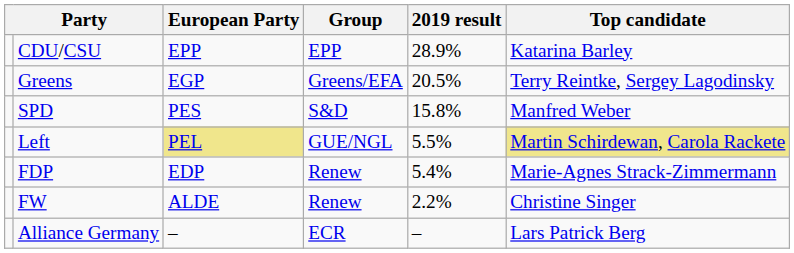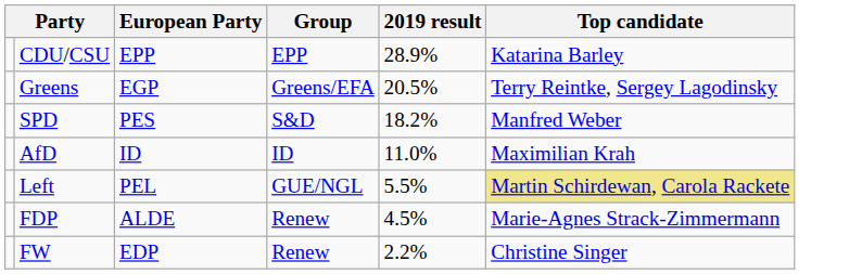 <table class="wikitable">
 <tr>
 <th Colspan=2>Party</th>
 <th>European Party</th>
 <th>Group</th>
 <th>2019 result</th>
 <th>Top candidate</th>
 </tr>
 <tr>
 <td bgcolor= ></td>
 <td><a href='#'>CDU</a>/<a href='#'>CSU</a></td>
 <td><a href='#'>EPP</a></td>
 <td><a href='#'>EPP</a></td>
 <td>28.9%</td>
 <td><a href='#'>Katarina Barley</a></td>
 </tr>
 <tr>
 <td bgcolor= ></td>
 <td><a href='#'>Greens</a></td>
 <td><a href='#'>EGP</a></td>
 <td><a href='#'>Greens/EFA</a></td>
 <td>20.5%</td>
 <td><a href='#'>Terry Reintke</a>, <a href='#'>Sergey Lagodinsky</a></td>
 </tr>
 <tr>
 <td bgcolor= ></td>
 <td><a href='#'>SPD</a></td>
 <td><a href='#'>PES</a></td>
 <td><a href='#'>S&D</a></td>
-<td>15.8%</td>
+<td>18.2%</td>
 <td><a href='#'>Manfred Weber</a></td>
 </tr>
 <tr>
 <td bgcolor= ></td>
+<td><a href='#'>AfD</a></td>
+<td><a href='#'>ID</a></td>
+<td><a href='#'>ID</a></td>
+<td>11.0%</td>
+<td><a href='#'>Maximilian Krah</a></td>
+</tr>
+<tr>
+<td bgcolor= ></td>
 <td><a href='#'>Left</a></td>
-<td style="background: khaki;"><a href='#'>PEL</a></td>
+<td><a href='#'>PEL</a></td>
 <td><a href='#'>GUE/NGL</a></td>
 <td>5.5%</td>
 <td style="background: khaki;"><a href='#'>Martin Schirdewan</a>, <a href='#'>Carola Rackete</a></td>
 </tr>
 <tr>
 <td bgcolor= ></td>
 <td><a href='#'>FDP</a></td>
-<td><a href='#'>EDP</a></td>
+<td><a href='#'>ALDE</a></td>
 <td><a href='#'>Renew</a></td>
-<td>5.4%</td>
+<td>4.5%</td>
 <td><a href='#'>Marie-Agnes Strack-Zimmermann</a></td>
 </tr>
 <tr>
 <td bgcolor= ></td>
 <td><a href='#'>FW</a></td>
-<td><a href='#'>ALDE</a></td>
+<td><a href='#'>EDP</a></td>
 <td><a href='#'>Renew</a></td>
 <td>2.2%</td>
 <td><a href='#'>Christine Singer</a></td>
 </tr>
-<tr>
-<td bgcolor= ></td>
-<td><a href='#'>Alliance Germany</a></td>
-<td>–</td>
-<td><a href='#'>ECR</a></td>
-<td>–</td>
-<td><a href='#'>Lars Patrick Berg</a></td>
-</tr>
 </table>
